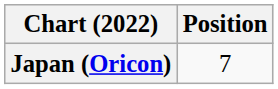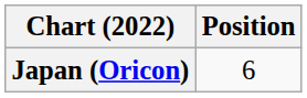 <table class="wikitable plainrowheaders" style="text-align:center">
 <tr>
 <th scope="col">Chart (2022)</th>
 <th scope="col">Position</th>
 </tr>
 <tr>
 <th scope="row">Japan (<a href='#'>Oricon</a>)</th>
-<td>7</td>
+<td>6</td>
 </tr>
 </table>
